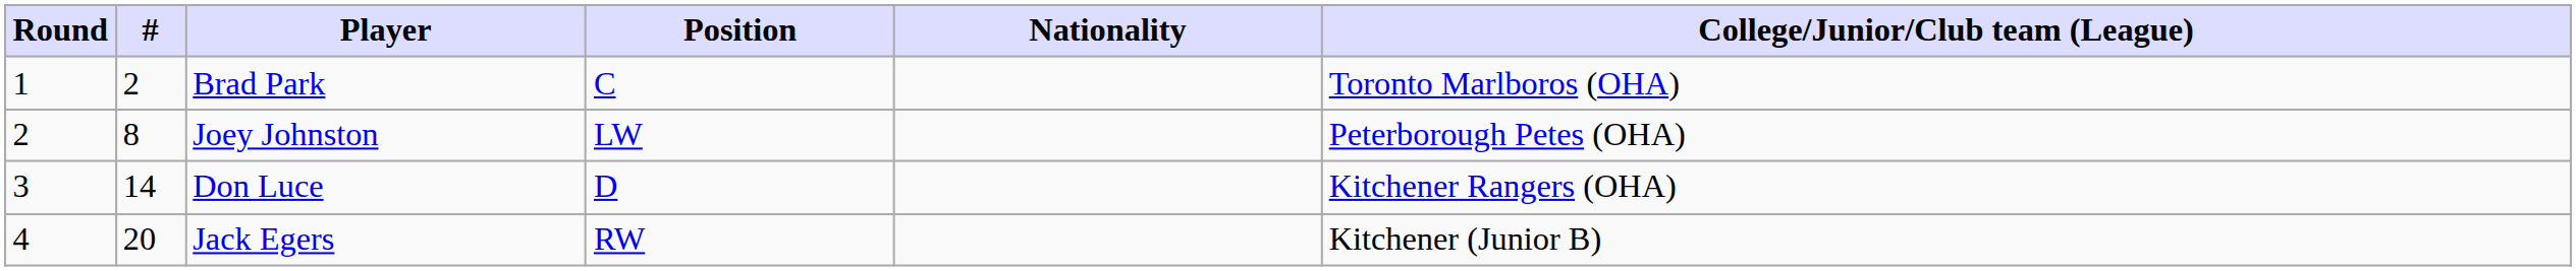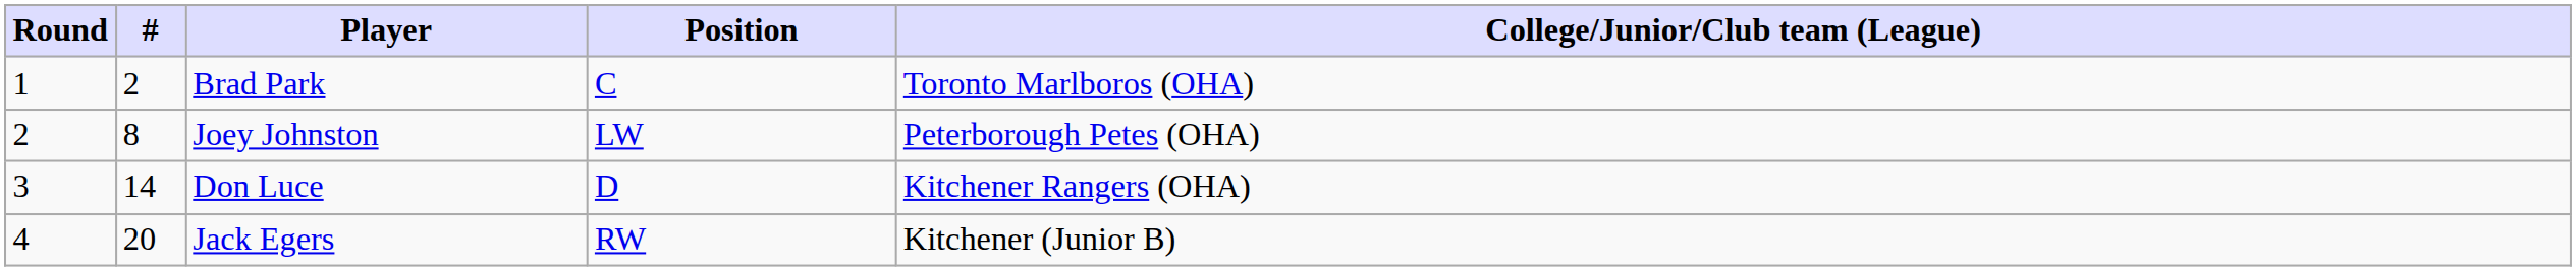 <table class="wikitable">
 <tr>
 <th style="background:#ddf; width:2.00%;">Round</th>
 <th style="background:#ddf; width:2.75%;">#</th>
 <th style="background:#ddf; width:16.0%;">Player</th>
 <th style="background:#ddf; width:12.25%;">Position</th>
-<th style="background:#ddf; width:17.0%;">Nationality</th>
 <th style="background:#ddf; width:100.0%;">College/Junior/Club team (League)</th>
 </tr>
 <tr>
 <td>1</td>
 <td>2</td>
 <td><a href='#'>Brad Park</a></td>
 <td><a href='#'>C</a></td>
-<td></td>
 <td><a href='#'>Toronto Marlboros</a> (<a href='#'>OHA</a>)</td>
 </tr>
 <tr>
 <td>2</td>
 <td>8</td>
 <td><a href='#'>Joey Johnston</a></td>
 <td><a href='#'>LW</a></td>
-<td></td>
 <td><a href='#'>Peterborough Petes</a> (OHA)</td>
 </tr>
 <tr>
 <td>3</td>
 <td>14</td>
 <td><a href='#'>Don Luce</a></td>
 <td><a href='#'>D</a></td>
-<td></td>
 <td><a href='#'>Kitchener Rangers</a> (OHA)</td>
 </tr>
 <tr>
 <td>4</td>
 <td>20</td>
 <td><a href='#'>Jack Egers</a></td>
 <td><a href='#'>RW</a></td>
-<td></td>
 <td>Kitchener (Junior B)</td>
 </tr>
 </table>
